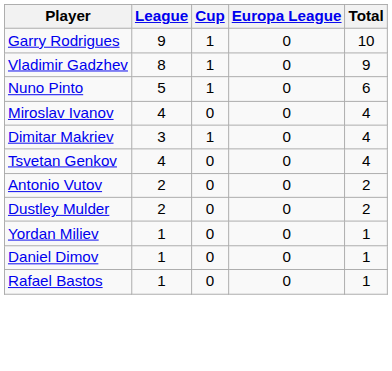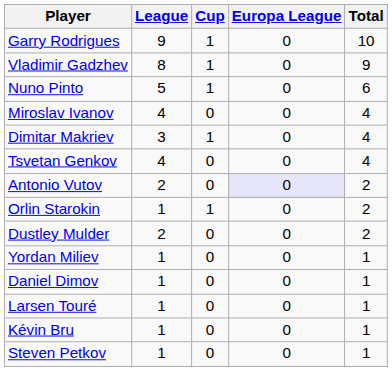 <table class="wikitable sortable">
 <tr>
 <th>Player</th>
 <th><a href='#'>League</a></th>
 <th><a href='#'>Cup</a></th>
 <th><a href='#'>Europa League</a></th>
 <th>Total</th>
 </tr>
 <tr>
 <td> <a href='#'>Garry Rodrigues</a></td>
 <td align=center>9</td>
 <td align=center>1</td>
 <td align=center>0</td>
 <td align=center>10</td>
 </tr>
 <tr>
 <td> <a href='#'>Vladimir Gadzhev</a></td>
 <td align=center>8</td>
 <td align=center>1</td>
 <td align=center>0</td>
 <td align=center>9</td>
 </tr>
 <tr>
 <td> <a href='#'>Nuno Pinto</a></td>
 <td align=center>5</td>
 <td align=center>1</td>
 <td align=center>0</td>
 <td align=center>6</td>
 </tr>
 <tr>
 <td> <a href='#'>Miroslav Ivanov</a></td>
 <td align=center>4</td>
 <td align=center>0</td>
 <td align=center>0</td>
 <td align=center>4</td>
 </tr>
 <tr>
 <td> <a href='#'>Dimitar Makriev</a></td>
 <td align=center>3</td>
 <td align=center>1</td>
 <td align=center>0</td>
 <td align=center>4</td>
 </tr>
 <tr>
 <td> <a href='#'>Tsvetan Genkov</a></td>
 <td align=center>4</td>
 <td align=center>0</td>
 <td align=center>0</td>
 <td align=center>4</td>
 </tr>
 <tr>
 <td> <a href='#'>Antonio Vutov</a></td>
 <td align=center>2</td>
 <td align=center>0</td>
+<td align=center style="background: lavender;">0</td>
+<td align=center>2</td>
+</tr>
+<tr>
+<td> <a href='#'>Orlin Starokin</a></td>
+<td align=center>1</td>
+<td align=center>1</td>
 <td align=center>0</td>
 <td align=center>2</td>
 </tr>
 <tr>
 <td> <a href='#'>Dustley Mulder</a></td>
 <td align=center>2</td>
 <td align=center>0</td>
 <td align=center>0</td>
 <td align=center>2</td>
 </tr>
 <tr>
 <td> <a href='#'>Yordan Miliev</a></td>
 <td align=center>1</td>
 <td align=center>0</td>
 <td align=center>0</td>
 <td align=center>1</td>
 </tr>
 <tr>
 <td> <a href='#'>Daniel Dimov</a></td>
 <td align=center>1</td>
 <td align=center>0</td>
 <td align=center>0</td>
 <td align=center>1</td>
 </tr>
 <tr>
-<td> <a href='#'>Rafael Bastos</a></td>
+<td> <a href='#'>Larsen Touré</a></td>
+<td align=center>1</td>
+<td align=center>0</td>
+<td align=center>0</td>
+<td align=center>1</td>
+</tr>
+<tr>
+<td> <a href='#'>Kévin Bru</a></td>
+<td align=center>1</td>
+<td align=center>0</td>
+<td align=center>0</td>
+<td align=center>1</td>
+</tr>
+<tr>
+<td> <a href='#'>Steven Petkov</a></td>
 <td align=center>1</td>
 <td align=center>0</td>
 <td align=center>0</td>
 <td align=center>1</td>
 </tr>
 </table>
